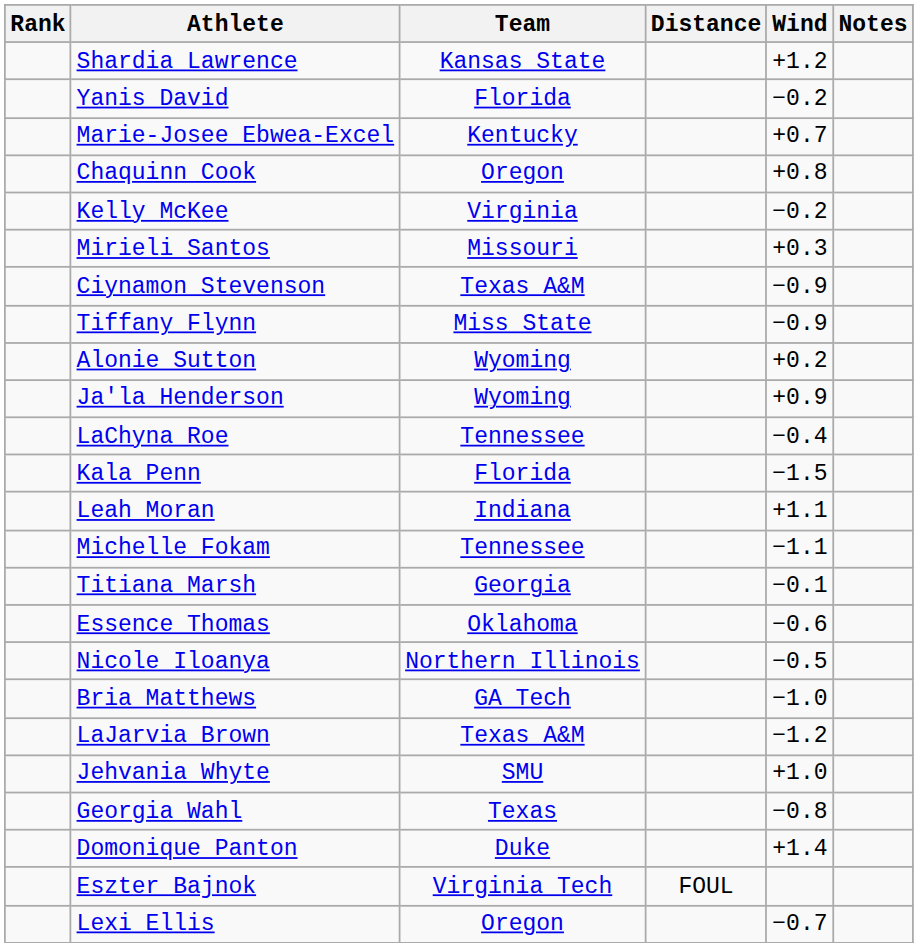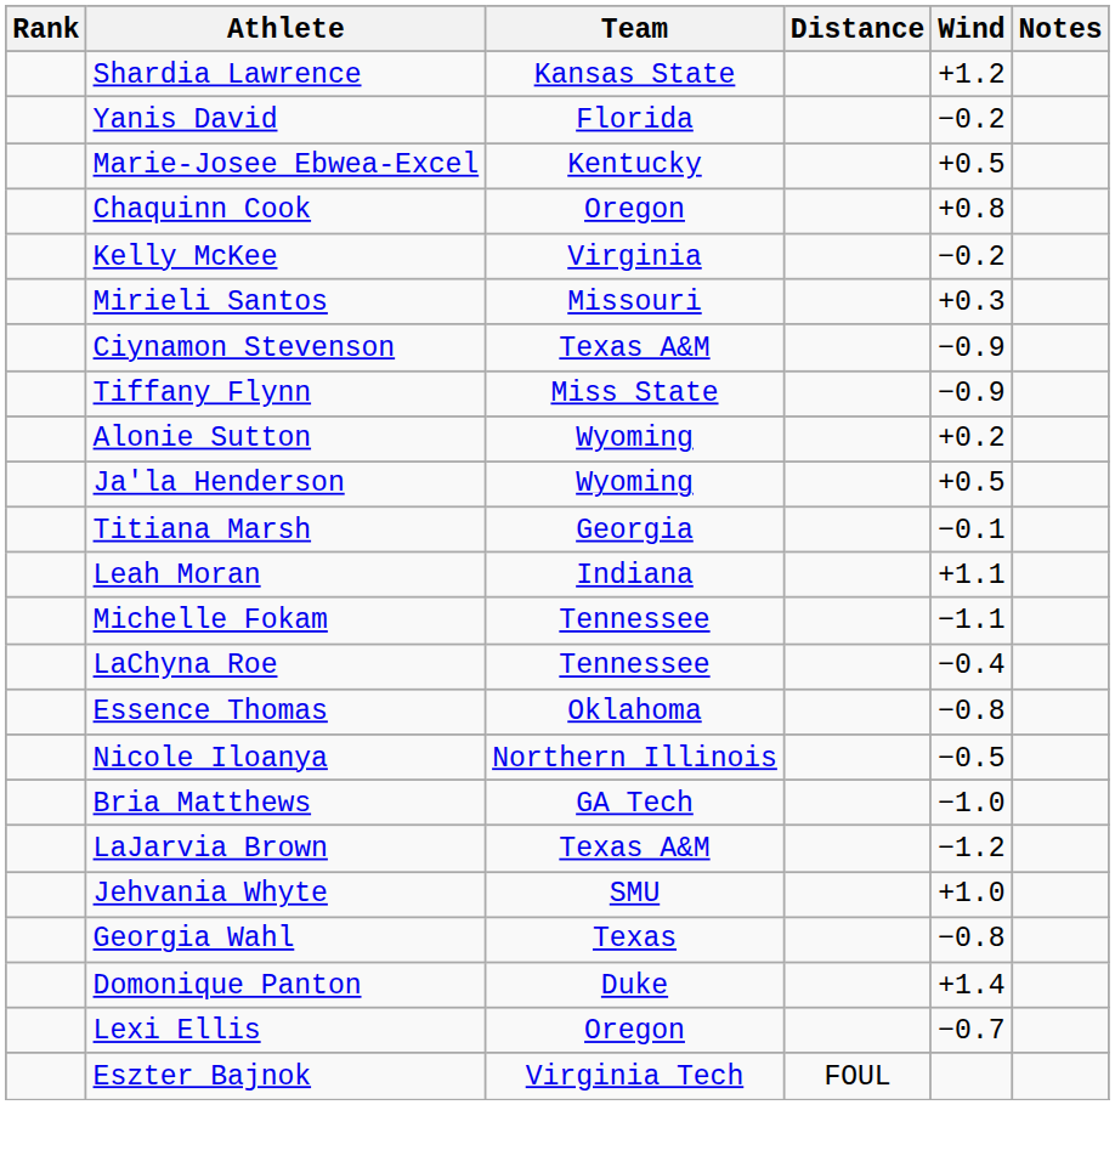 <table class="wikitable sortable" style="text-align:center">
 <tr>
 <th>Rank</th>
 <th>Athlete</th>
 <th>Team</th>
 <th>Distance</th>
 <th>Wind</th>
 <th>Notes</th>
 </tr>
 <tr>
 <td></td>
 <td align=left> <a href='#'>Shardia Lawrence</a></td>
 <td><a href='#'>Kansas State</a></td>
 <td></td>
 <td>+1.2</td>
 <td></td>
 </tr>
 <tr>
 <td></td>
 <td align=left> <a href='#'>Yanis David</a></td>
 <td><a href='#'>Florida</a></td>
 <td></td>
 <td>−0.2</td>
 <td></td>
 </tr>
 <tr>
 <td></td>
 <td align=left> <a href='#'>Marie-Josee Ebwea-Excel</a></td>
 <td><a href='#'>Kentucky</a></td>
 <td></td>
-<td>+0.7</td>
+<td>+0.5</td>
 <td></td>
 </tr>
 <tr>
 <td></td>
 <td align=left> <a href='#'>Chaquinn Cook</a></td>
 <td><a href='#'>Oregon</a></td>
 <td></td>
 <td>+0.8</td>
 <td></td>
 </tr>
 <tr>
 <td></td>
 <td align=left> <a href='#'>Kelly McKee</a></td>
 <td><a href='#'>Virginia</a></td>
 <td></td>
 <td>−0.2</td>
 <td></td>
 </tr>
 <tr>
 <td></td>
 <td align=left> <a href='#'>Mirieli Santos</a></td>
 <td><a href='#'>Missouri</a></td>
 <td></td>
 <td>+0.3</td>
 <td></td>
 </tr>
 <tr>
 <td></td>
 <td align=left> <a href='#'>Ciynamon Stevenson</a></td>
 <td><a href='#'>Texas A&M</a></td>
 <td></td>
 <td>−0.9</td>
 <td></td>
 </tr>
 <tr>
 <td></td>
 <td align=left> <a href='#'>Tiffany Flynn</a></td>
 <td><a href='#'>Miss State</a></td>
 <td></td>
 <td>−0.9</td>
 <td></td>
 </tr>
 <tr>
 <td></td>
 <td align=left> <a href='#'>Alonie Sutton</a></td>
 <td><a href='#'>Wyoming</a></td>
 <td></td>
 <td>+0.2</td>
 <td></td>
 </tr>
 <tr>
 <td></td>
 <td align=left> <a href='#'>Ja'la Henderson</a></td>
 <td><a href='#'>Wyoming</a></td>
 <td></td>
-<td>+0.9</td>
+<td>+0.5</td>
 <td></td>
 </tr>
 <tr>
 <td></td>
-<td align=left> <a href='#'>LaChyna Roe</a></td>
-<td><a href='#'>Tennessee</a></td>
+<td align=left> <a href='#'>Titiana Marsh</a></td>
+<td><a href='#'>Georgia</a></td>
 <td></td>
-<td>−0.4</td>
-<td></td>
-</tr>
-<tr>
-<td></td>
-<td align=left> <a href='#'>Kala Penn</a></td>
-<td><a href='#'>Florida</a></td>
-<td></td>
-<td>−1.5</td>
+<td>−0.1</td>
 <td></td>
 </tr>
 <tr>
 <td></td>
 <td align=left> <a href='#'>Leah Moran</a></td>
 <td><a href='#'>Indiana</a></td>
 <td></td>
 <td>+1.1</td>
 <td></td>
 </tr>
 <tr>
 <td></td>
 <td align=left> <a href='#'>Michelle Fokam</a></td>
 <td><a href='#'>Tennessee</a></td>
 <td></td>
 <td>−1.1</td>
 <td></td>
 </tr>
 <tr>
 <td></td>
-<td align=left> <a href='#'>Titiana Marsh</a></td>
-<td><a href='#'>Georgia</a></td>
+<td align=left> <a href='#'>LaChyna Roe</a></td>
+<td><a href='#'>Tennessee</a></td>
 <td></td>
-<td>−0.1</td>
+<td>−0.4</td>
 <td></td>
 </tr>
 <tr>
 <td></td>
 <td align=left> <a href='#'>Essence Thomas</a></td>
 <td><a href='#'>Oklahoma</a></td>
 <td></td>
-<td>−0.6</td>
+<td>−0.8</td>
 <td></td>
 </tr>
 <tr>
 <td></td>
 <td align=left> <a href='#'>Nicole Iloanya</a></td>
 <td><a href='#'>Northern Illinois</a></td>
 <td></td>
 <td>−0.5</td>
 <td></td>
 </tr>
 <tr>
 <td></td>
 <td align=left> <a href='#'>Bria Matthews</a></td>
 <td><a href='#'>GA Tech</a></td>
 <td></td>
 <td>−1.0</td>
 <td></td>
 </tr>
 <tr>
 <td></td>
 <td align=left> <a href='#'>LaJarvia Brown</a></td>
 <td><a href='#'>Texas A&M</a></td>
 <td></td>
 <td>−1.2</td>
 <td></td>
 </tr>
 <tr>
 <td></td>
 <td align=left> <a href='#'>Jehvania Whyte</a></td>
 <td><a href='#'>SMU</a></td>
 <td></td>
 <td>+1.0</td>
 <td></td>
 </tr>
 <tr>
 <td></td>
 <td align=left> <a href='#'>Georgia Wahl</a></td>
 <td><a href='#'>Texas</a></td>
 <td></td>
 <td>−0.8</td>
 <td></td>
 </tr>
 <tr>
 <td></td>
 <td align=left> <a href='#'>Domonique Panton</a></td>
 <td><a href='#'>Duke</a></td>
 <td></td>
 <td>+1.4</td>
 <td></td>
 </tr>
 <tr>
 <td></td>
+<td align=left> <a href='#'>Lexi Ellis</a></td>
+<td><a href='#'>Oregon</a></td>
+<td></td>
+<td>−0.7</td>
+<td></td>
+</tr>
+<tr>
+<td></td>
 <td align=left> <a href='#'>Eszter Bajnok</a></td>
 <td><a href='#'>Virginia Tech</a></td>
 <td>FOUL</td>
 <td></td>
 <td></td>
 </tr>
 <tr>
-<td></td>
-<td align=left> <a href='#'>Lexi Ellis</a></td>
-<td><a href='#'>Oregon</a></td>
-<td></td>
-<td>−0.7</td>
-<td></td>
-</tr>
-<tr>
 </tr>
 </table>
